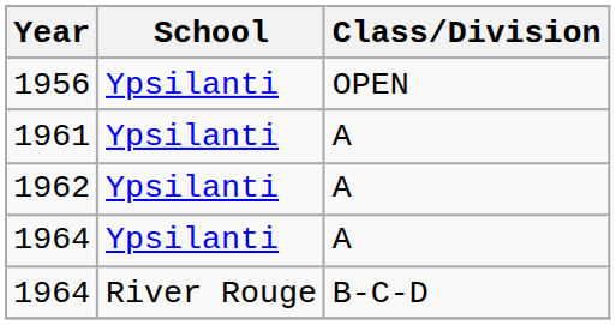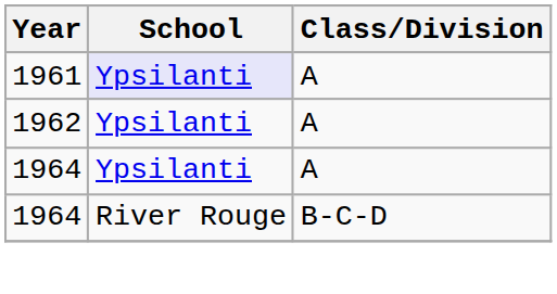 <table class="wikitable">
 <tr>
 <th>Year</th>
 <th>School</th>
 <th>Class/Division</th>
 </tr>
 <tr>
-<td>1956</td>
-<td><a href='#'>Ypsilanti</a></td>
-<td>OPEN</td>
-</tr>
-<tr>
 <td>1961</td>
-<td><a href='#'>Ypsilanti</a></td>
+<td style="background: lavender;"><a href='#'>Ypsilanti</a></td>
 <td>A</td>
 </tr>
 <tr>
 <td>1962</td>
 <td><a href='#'>Ypsilanti</a></td>
 <td>A</td>
 </tr>
 <tr>
 <td>1964</td>
 <td><a href='#'>Ypsilanti</a></td>
 <td>A</td>
 </tr>
 <tr>
 <td>1964</td>
 <td>River Rouge</td>
 <td>B-C-D</td>
 </tr>
 <tr>
 </tr>
 </table>
